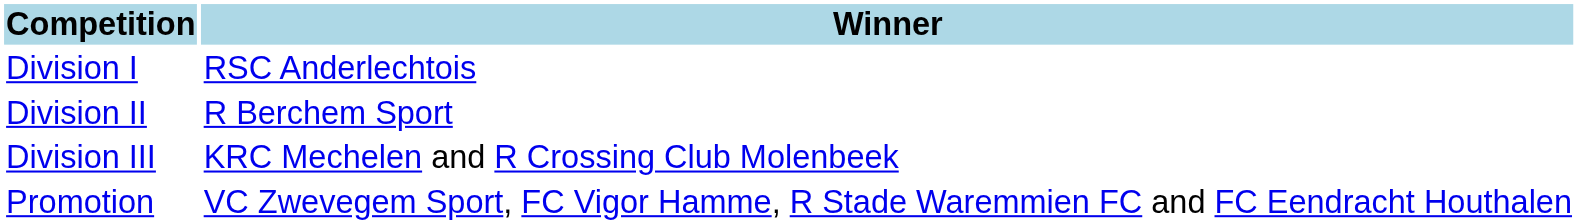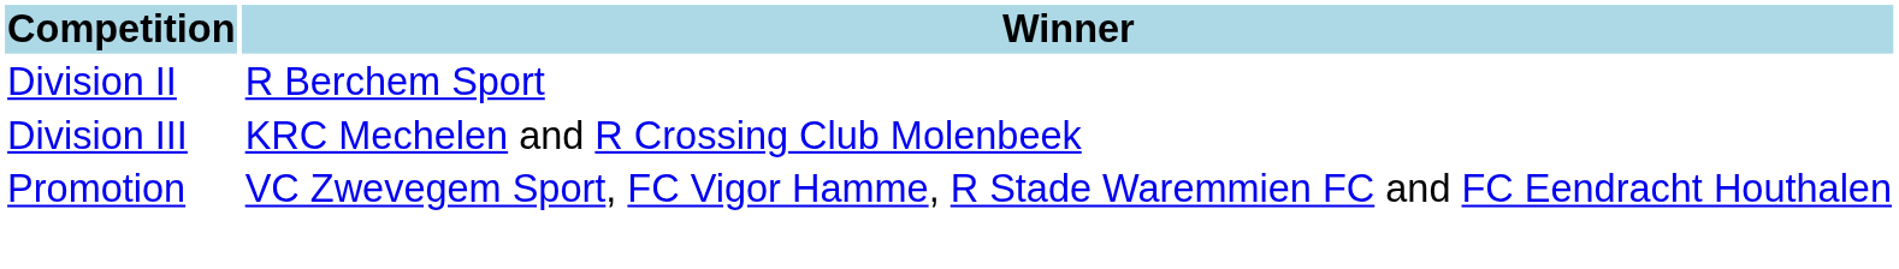 <table>
 <tr style="background:lightblue;">
 <th>Competition</th>
 <th>Winner</th>
-</tr>
-<tr>
-<td><a href='#'>Division I</a></td>
-<td><a href='#'>RSC Anderlechtois</a></td>
 </tr>
 <tr>
 <td><a href='#'>Division II</a></td>
 <td><a href='#'>R Berchem Sport</a></td>
 </tr>
 <tr>
 <td><a href='#'>Division III</a></td>
 <td><a href='#'>KRC Mechelen</a> and <a href='#'>R Crossing Club Molenbeek</a></td>
 </tr>
 <tr>
 <td><a href='#'>Promotion</a></td>
 <td><a href='#'>VC Zwevegem Sport</a>, <a href='#'>FC Vigor Hamme</a>, <a href='#'>R Stade Waremmien FC</a> and <a href='#'>FC Eendracht Houthalen</a></td>
 </tr>
 </table>
